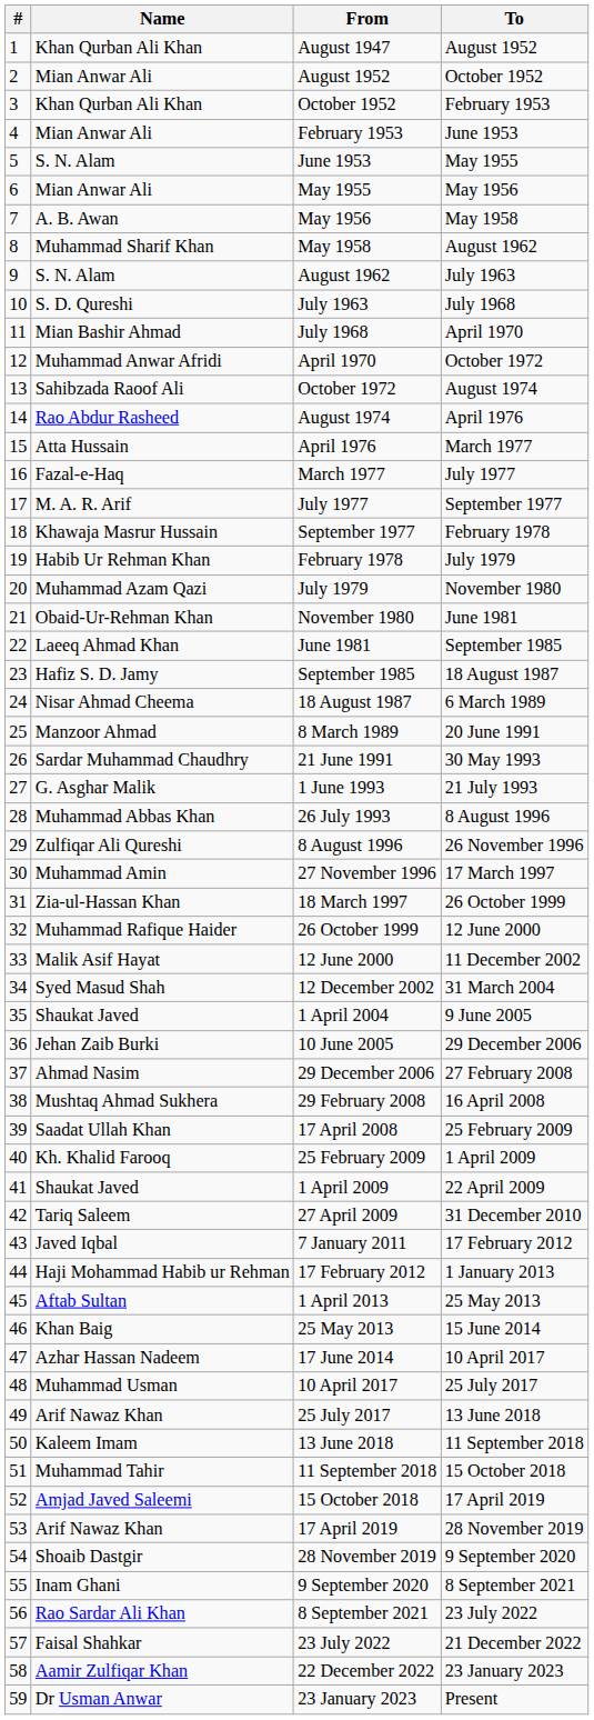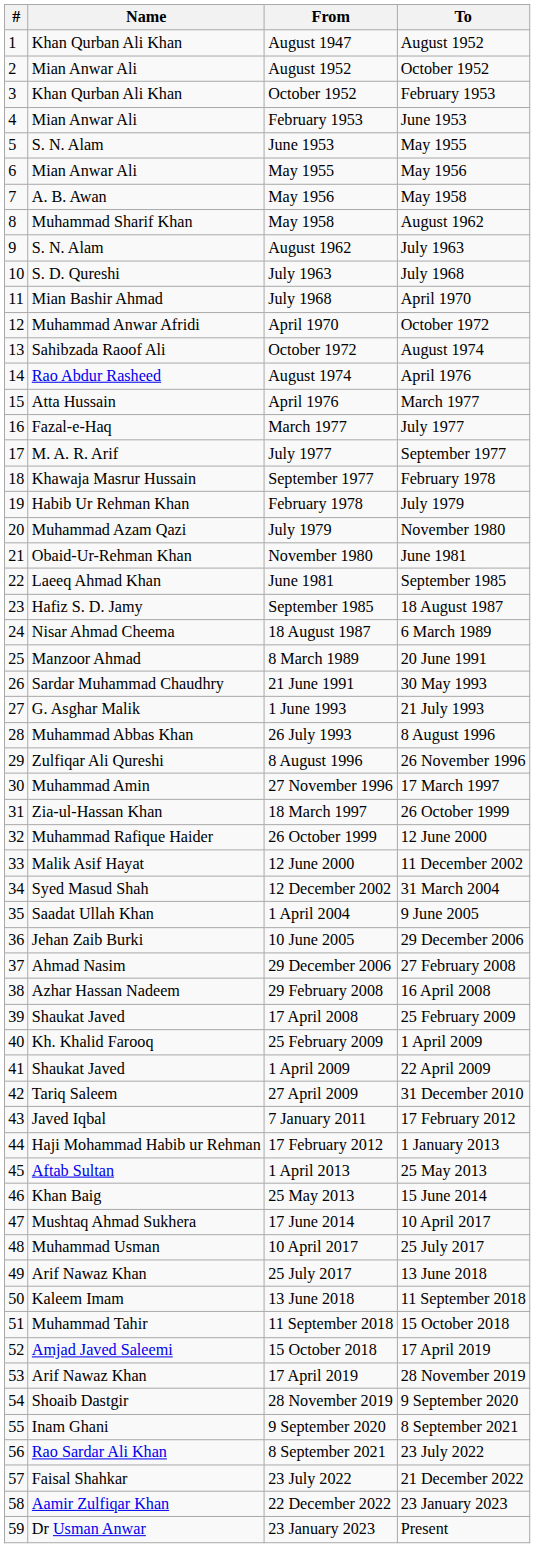 <table class="wikitable">
 <tr>
 <th>#</th>
 <th>Name</th>
 <th>From</th>
 <th>To</th>
 </tr>
 <tr>
 <td>1</td>
 <td>Khan Qurban Ali Khan</td>
 <td>August 1947</td>
 <td>August 1952</td>
 </tr>
 <tr>
 <td>2</td>
 <td>Mian Anwar Ali</td>
 <td>August 1952</td>
 <td>October 1952</td>
 </tr>
 <tr>
 <td>3</td>
 <td>Khan Qurban Ali Khan</td>
 <td>October 1952</td>
 <td>February 1953</td>
 </tr>
 <tr>
 <td>4</td>
 <td>Mian Anwar Ali</td>
 <td>February 1953</td>
 <td>June 1953</td>
 </tr>
 <tr>
 <td>5</td>
 <td>S. N. Alam</td>
 <td>June 1953</td>
 <td>May 1955</td>
 </tr>
 <tr>
 <td>6</td>
 <td>Mian Anwar Ali</td>
 <td>May 1955</td>
 <td>May 1956</td>
 </tr>
 <tr>
 <td>7</td>
 <td>A. B. Awan</td>
 <td>May 1956</td>
 <td>May 1958</td>
 </tr>
 <tr>
 <td>8</td>
 <td>Muhammad Sharif Khan</td>
 <td>May 1958</td>
 <td>August 1962</td>
 </tr>
 <tr>
 <td>9</td>
 <td>S. N. Alam</td>
 <td>August 1962</td>
 <td>July 1963</td>
 </tr>
 <tr>
 <td>10</td>
 <td>S. D. Qureshi</td>
 <td>July 1963</td>
 <td>July 1968</td>
 </tr>
 <tr>
 <td>11</td>
 <td>Mian Bashir Ahmad</td>
 <td>July 1968</td>
 <td>April 1970</td>
 </tr>
 <tr>
 <td>12</td>
 <td>Muhammad Anwar Afridi</td>
 <td>April 1970</td>
 <td>October 1972</td>
 </tr>
 <tr>
 <td>13</td>
 <td>Sahibzada Raoof Ali</td>
 <td>October 1972</td>
 <td>August 1974</td>
 </tr>
 <tr>
 <td>14</td>
 <td><a href='#'>Rao Abdur Rasheed</a></td>
 <td>August 1974</td>
 <td>April 1976</td>
 </tr>
 <tr>
 <td>15</td>
 <td>Atta Hussain</td>
 <td>April 1976</td>
 <td>March 1977</td>
 </tr>
 <tr>
 <td>16</td>
 <td>Fazal-e-Haq</td>
 <td>March 1977</td>
 <td>July 1977</td>
 </tr>
 <tr>
 <td>17</td>
 <td>M. A. R. Arif</td>
 <td>July 1977</td>
 <td>September 1977</td>
 </tr>
 <tr>
 <td>18</td>
 <td>Khawaja Masrur Hussain</td>
 <td>September 1977</td>
 <td>February 1978</td>
 </tr>
 <tr>
 <td>19</td>
 <td>Habib Ur Rehman Khan</td>
 <td>February 1978</td>
 <td>July 1979</td>
 </tr>
 <tr>
 <td>20</td>
 <td>Muhammad Azam Qazi</td>
 <td>July 1979</td>
 <td>November 1980</td>
 </tr>
 <tr>
 <td>21</td>
 <td>Obaid-Ur-Rehman Khan</td>
 <td>November 1980</td>
 <td>June 1981</td>
 </tr>
 <tr>
 <td>22</td>
 <td>Laeeq Ahmad Khan</td>
 <td>June 1981</td>
 <td>September 1985</td>
 </tr>
 <tr>
 <td>23</td>
 <td>Hafiz S. D. Jamy</td>
 <td>September 1985</td>
 <td>18 August 1987</td>
 </tr>
 <tr>
 <td>24</td>
 <td>Nisar Ahmad Cheema</td>
 <td>18 August 1987</td>
 <td>6 March 1989</td>
 </tr>
 <tr>
 <td>25</td>
 <td>Manzoor Ahmad</td>
 <td>8 March 1989</td>
 <td>20 June 1991</td>
 </tr>
 <tr>
 <td>26</td>
 <td>Sardar Muhammad Chaudhry</td>
 <td>21 June 1991</td>
 <td>30 May 1993</td>
 </tr>
 <tr>
 <td>27</td>
 <td>G. Asghar Malik</td>
 <td>1 June 1993</td>
 <td>21 July 1993</td>
 </tr>
 <tr>
 <td>28</td>
 <td>Muhammad Abbas Khan</td>
 <td>26 July 1993</td>
 <td>8 August 1996</td>
 </tr>
 <tr>
 <td>29</td>
 <td>Zulfiqar Ali Qureshi</td>
 <td>8 August 1996</td>
 <td>26 November 1996</td>
 </tr>
 <tr>
 <td>30</td>
 <td>Muhammad Amin</td>
 <td>27 November 1996</td>
 <td>17 March 1997</td>
 </tr>
 <tr>
 <td>31</td>
 <td>Zia-ul-Hassan Khan</td>
 <td>18 March 1997</td>
 <td>26 October 1999</td>
 </tr>
 <tr>
 <td>32</td>
 <td>Muhammad Rafique Haider</td>
 <td>26 October 1999</td>
 <td>12 June 2000</td>
 </tr>
 <tr>
 <td>33</td>
 <td>Malik Asif Hayat</td>
 <td>12 June 2000</td>
 <td>11 December 2002</td>
 </tr>
 <tr>
 <td>34</td>
 <td>Syed Masud Shah</td>
 <td>12 December 2002</td>
 <td>31 March 2004</td>
 </tr>
 <tr>
 <td>35</td>
-<td>Shaukat Javed</td>
+<td>Saadat Ullah Khan</td>
 <td>1 April 2004</td>
 <td>9 June 2005</td>
 </tr>
 <tr>
 <td>36</td>
 <td>Jehan Zaib Burki</td>
 <td>10 June 2005</td>
 <td>29 December 2006</td>
 </tr>
 <tr>
 <td>37</td>
 <td>Ahmad Nasim</td>
 <td>29 December 2006</td>
 <td>27 February 2008</td>
 </tr>
 <tr>
 <td>38</td>
-<td>Mushtaq Ahmad Sukhera</td>
+<td>Azhar Hassan Nadeem</td>
 <td>29 February 2008</td>
 <td>16 April 2008</td>
 </tr>
 <tr>
 <td>39</td>
-<td>Saadat Ullah Khan</td>
+<td>Shaukat Javed</td>
 <td>17 April 2008</td>
 <td>25 February 2009</td>
 </tr>
 <tr>
 <td>40</td>
 <td>Kh. Khalid Farooq</td>
 <td>25 February 2009</td>
 <td>1 April 2009</td>
 </tr>
 <tr>
 <td>41</td>
 <td>Shaukat Javed</td>
 <td>1 April 2009</td>
 <td>22 April 2009</td>
 </tr>
 <tr>
 <td>42</td>
 <td>Tariq Saleem</td>
 <td>27 April 2009</td>
 <td>31 December 2010</td>
 </tr>
 <tr>
 <td>43</td>
 <td>Javed Iqbal</td>
 <td>7 January 2011</td>
 <td>17 February 2012</td>
 </tr>
 <tr>
 <td>44</td>
 <td>Haji Mohammad Habib ur Rehman</td>
 <td>17 February 2012</td>
 <td>1 January 2013</td>
 </tr>
 <tr>
 <td>45</td>
 <td><a href='#'>Aftab Sultan</a></td>
 <td>1 April 2013</td>
 <td>25 May 2013</td>
 </tr>
 <tr>
 <td>46</td>
 <td>Khan Baig</td>
 <td>25 May 2013</td>
 <td>15 June 2014</td>
 </tr>
 <tr>
 <td>47</td>
-<td>Azhar Hassan Nadeem</td>
+<td>Mushtaq Ahmad Sukhera</td>
 <td>17 June 2014</td>
 <td>10 April 2017</td>
 </tr>
 <tr>
 <td>48</td>
 <td>Muhammad Usman</td>
 <td>10 April 2017</td>
 <td>25 July 2017</td>
 </tr>
 <tr>
 <td>49</td>
 <td>Arif Nawaz Khan</td>
 <td>25 July 2017</td>
 <td>13 June 2018</td>
 </tr>
 <tr>
 <td>50</td>
 <td>Kaleem Imam</td>
 <td>13 June 2018</td>
 <td>11 September 2018</td>
 </tr>
 <tr>
 <td>51</td>
 <td>Muhammad Tahir</td>
 <td>11 September 2018</td>
 <td>15 October 2018</td>
 </tr>
 <tr>
 <td>52</td>
 <td><a href='#'>Amjad Javed Saleemi</a></td>
 <td>15 October 2018</td>
 <td>17 April 2019</td>
 </tr>
 <tr>
 <td>53</td>
 <td>Arif Nawaz Khan</td>
 <td>17 April 2019</td>
 <td>28 November 2019</td>
 </tr>
 <tr>
 <td>54</td>
 <td>Shoaib Dastgir</td>
 <td>28 November 2019</td>
 <td>9 September 2020</td>
 </tr>
 <tr>
 <td>55</td>
 <td>Inam Ghani</td>
 <td>9 September 2020</td>
 <td>8 September 2021</td>
 </tr>
 <tr>
 <td>56</td>
 <td><a href='#'>Rao Sardar Ali Khan</a></td>
 <td>8 September 2021</td>
 <td>23 July 2022</td>
 </tr>
 <tr>
 <td>57</td>
 <td>Faisal Shahkar</td>
 <td>23 July 2022</td>
 <td>21 December 2022</td>
 </tr>
 <tr>
 <td>58</td>
 <td><a href='#'>Aamir Zulfiqar Khan</a></td>
 <td>22 December 2022</td>
 <td>23 January 2023</td>
 </tr>
 <tr>
 <td>59</td>
 <td>Dr <a href='#'>Usman Anwar</a></td>
 <td>23 January 2023</td>
 <td>Present</td>
 </tr>
 </table>
